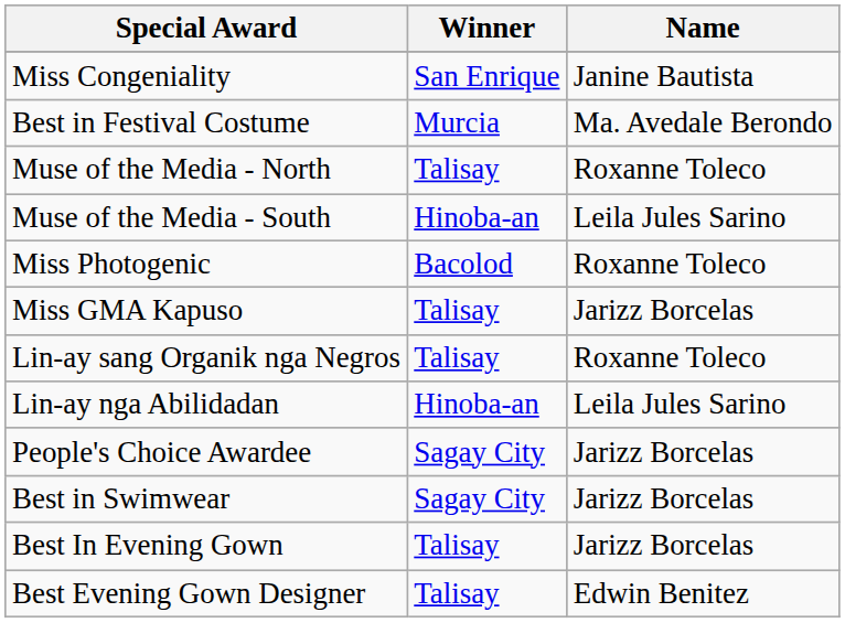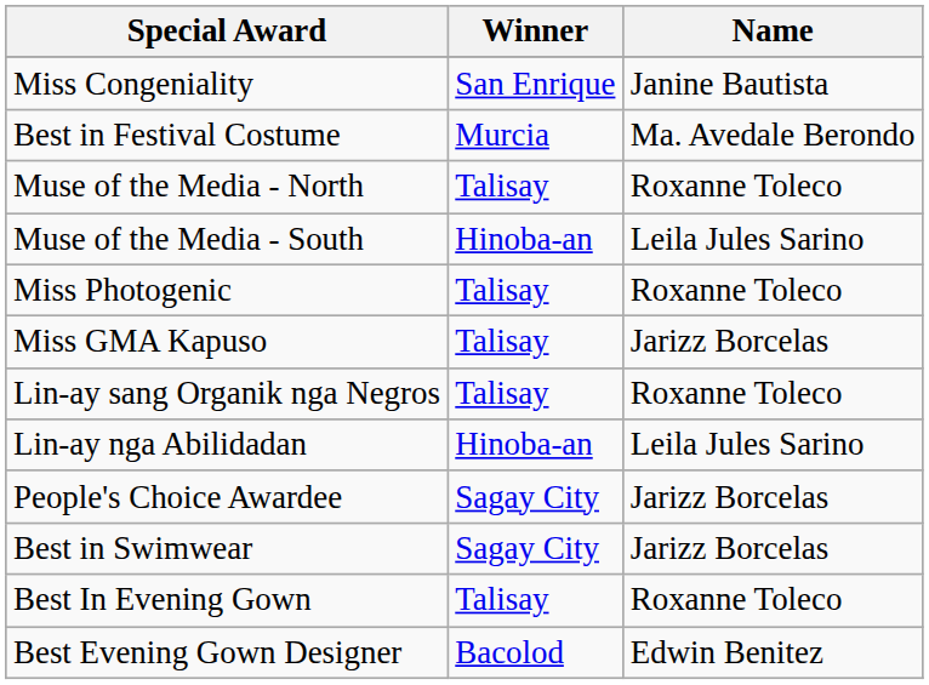 <table class="wikitable">
 <tr>
 <th>Special Award</th>
 <th>Winner</th>
 <th>Name</th>
 </tr>
 <tr>
 </tr>
 <tr>
 <td>Miss Congeniality</td>
 <td><a href='#'>San Enrique</a></td>
 <td>Janine Bautista</td>
 </tr>
 <tr>
 <td>Best in Festival Costume</td>
 <td><a href='#'>Murcia</a></td>
 <td>Ma. Avedale Berondo</td>
 </tr>
 <tr>
 <td>Muse of the Media - North</td>
 <td><a href='#'>Talisay</a></td>
 <td>Roxanne Toleco</td>
 </tr>
 <tr>
 <td>Muse of the Media - South</td>
 <td><a href='#'>Hinoba-an</a></td>
 <td>Leila Jules Sarino</td>
 </tr>
 <tr>
 <td>Miss Photogenic</td>
-<td><a href='#'>Bacolod</a></td>
+<td><a href='#'>Talisay</a></td>
 <td>Roxanne Toleco</td>
 </tr>
 <tr>
 <td>Miss GMA Kapuso</td>
 <td><a href='#'>Talisay</a></td>
 <td>Jarizz Borcelas</td>
 </tr>
 <tr>
 <td>Lin-ay sang Organik nga Negros</td>
 <td><a href='#'>Talisay</a></td>
 <td>Roxanne Toleco</td>
 </tr>
 <tr>
 <td>Lin-ay nga Abilidadan</td>
 <td><a href='#'>Hinoba-an</a></td>
 <td>Leila Jules Sarino</td>
 </tr>
 <tr>
 <td>People's Choice Awardee</td>
 <td><a href='#'>Sagay City</a></td>
 <td>Jarizz Borcelas</td>
 </tr>
 <tr>
 <td>Best in Swimwear</td>
 <td><a href='#'>Sagay City</a></td>
 <td>Jarizz Borcelas</td>
 </tr>
 <tr>
 <td>Best In Evening Gown</td>
 <td><a href='#'>Talisay</a></td>
-<td>Jarizz Borcelas</td>
+<td>Roxanne Toleco</td>
 </tr>
 <tr>
 <td>Best Evening Gown Designer</td>
-<td><a href='#'>Talisay</a></td>
+<td><a href='#'>Bacolod</a></td>
 <td>Edwin Benitez</td>
 </tr>
 </table>
